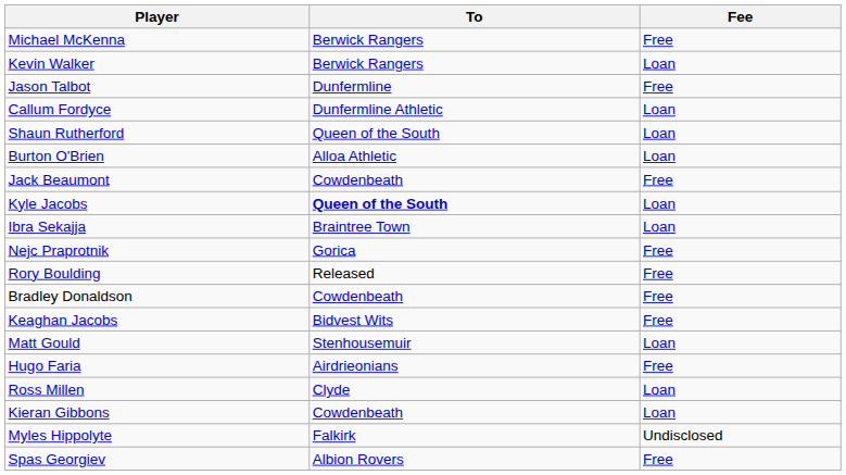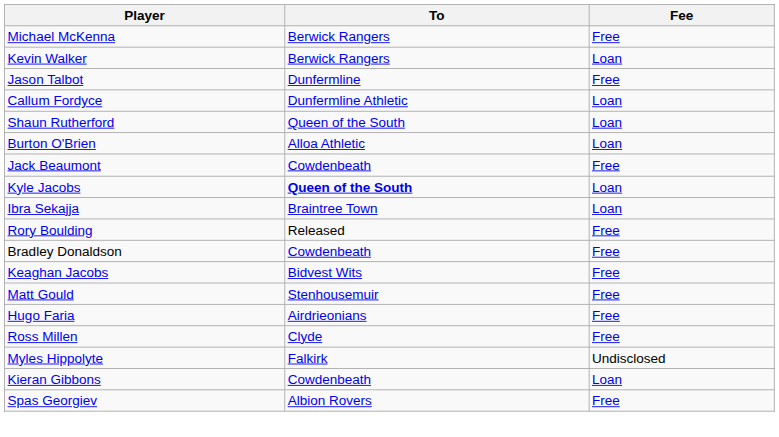 <table class="wikitable" style="text-align:center; font-size:95%;width:98%; text-align:left">
 <tr>
 <th>Player</th>
 <th>To</th>
 <th>Fee</th>
 </tr>
 <tr>
 <td> <a href='#'>Michael McKenna</a></td>
 <td> <a href='#'>Berwick Rangers</a></td>
 <td><a href='#'>Free</a></td>
 </tr>
 <tr>
 <td> <a href='#'>Kevin Walker</a></td>
 <td> <a href='#'>Berwick Rangers</a></td>
 <td><a href='#'>Loan</a></td>
 </tr>
 <tr>
 <td> <a href='#'>Jason Talbot</a></td>
 <td> <a href='#'>Dunfermline</a></td>
 <td><a href='#'>Free</a></td>
 </tr>
 <tr>
 <td> <a href='#'>Callum Fordyce</a></td>
 <td> <a href='#'>Dunfermline Athletic</a></td>
 <td><a href='#'>Loan</a></td>
 </tr>
 <tr>
 <td> <a href='#'>Shaun Rutherford</a></td>
 <td> <a href='#'>Queen of the South</a></td>
 <td><a href='#'>Loan</a></td>
 </tr>
 <tr>
 <td> <a href='#'>Burton O'Brien</a></td>
 <td> <a href='#'>Alloa Athletic</a></td>
 <td><a href='#'>Loan</a></td>
 </tr>
 <tr>
 <td> <a href='#'>Jack Beaumont</a></td>
 <td> <a href='#'>Cowdenbeath</a></td>
 <td><a href='#'>Free</a></td>
 </tr>
 <tr>
 <td> <a href='#'>Kyle Jacobs</a></td>
 <td><strong> <a href='#'>Queen of the South</a></strong></td>
 <td><a href='#'>Loan</a></td>
 </tr>
 <tr>
 <td> <a href='#'>Ibra Sekajja</a></td>
 <td> <a href='#'>Braintree Town</a></td>
 <td><a href='#'>Loan</a></td>
 </tr>
 <tr>
-<td> <a href='#'>Nejc Praprotnik</a></td>
-<td> <a href='#'>Gorica</a></td>
-<td><a href='#'>Free</a></td>
-</tr>
-<tr>
 <td> <a href='#'>Rory Boulding</a></td>
 <td>Released</td>
 <td><a href='#'>Free</a></td>
 </tr>
 <tr>
 <td> Bradley Donaldson</td>
 <td> <a href='#'>Cowdenbeath</a></td>
 <td><a href='#'>Free</a></td>
 </tr>
 <tr>
 <td> <a href='#'>Keaghan Jacobs</a></td>
 <td> <a href='#'>Bidvest Wits</a></td>
 <td><a href='#'>Free</a></td>
 </tr>
 <tr>
 <td> <a href='#'>Matt Gould</a></td>
 <td> <a href='#'>Stenhousemuir</a></td>
-<td><a href='#'>Loan</a></td>
+<td><a href='#'>Free</a></td>
 </tr>
 <tr>
 <td> <a href='#'>Hugo Faria</a></td>
 <td> <a href='#'>Airdrieonians</a></td>
 <td><a href='#'>Free</a></td>
 </tr>
 <tr>
 <td> <a href='#'>Ross Millen</a></td>
 <td> <a href='#'>Clyde</a></td>
-<td><a href='#'>Loan</a></td>
+<td><a href='#'>Free</a></td>
+</tr>
+<tr>
+<td> <a href='#'>Myles Hippolyte</a></td>
+<td> <a href='#'>Falkirk</a></td>
+<td>Undisclosed</td>
 </tr>
 <tr>
 <td> <a href='#'>Kieran Gibbons</a></td>
 <td> <a href='#'>Cowdenbeath</a></td>
 <td><a href='#'>Loan</a></td>
 </tr>
 <tr>
-<td> <a href='#'>Myles Hippolyte</a></td>
-<td> <a href='#'>Falkirk</a></td>
-<td>Undisclosed</td>
-</tr>
-<tr>
 <td> <a href='#'>Spas Georgiev</a></td>
 <td> <a href='#'>Albion Rovers</a></td>
 <td><a href='#'>Free</a></td>
 </tr>
 </table>
